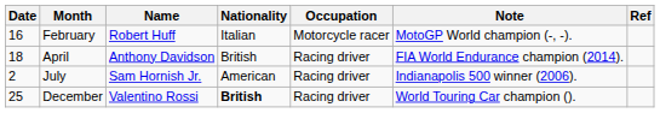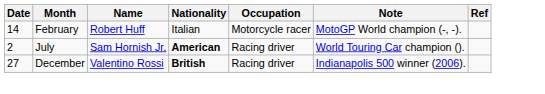 <table class="wikitable" style="font-size:85%;">
 <tr>
 <th>Date</th>
 <th>Month</th>
 <th>Name</th>
 <th>Nationality</th>
 <th>Occupation</th>
 <th>Note</th>
 <th>Ref</th>
 </tr>
 <tr>
-<td>16</td>
+<td>14</td>
 <td>February</td>
 <td><a href='#'>Robert Huff</a></td>
 <td>Italian</td>
 <td>Motorcycle racer</td>
 <td><a href='#'>MotoGP</a> World champion (-, -).</td>
 <td></td>
 </tr>
 <tr>
-<td>18</td>
-<td>April</td>
-<td><a href='#'>Anthony Davidson</a></td>
-<td>British</td>
+<td>2</td>
+<td>July</td>
+<td><a href='#'>Sam Hornish Jr.</a></td>
+<td><strong>American</strong></td>
 <td>Racing driver</td>
-<td><a href='#'>FIA World Endurance</a> champion (<a href='#'>2014</a>).</td>
+<td><a href='#'>World Touring Car</a> champion ().</td>
 <td></td>
 </tr>
 <tr>
-<td>2</td>
-<td>July</td>
-<td><a href='#'>Sam Hornish Jr.</a></td>
-<td>American</td>
+<td>27</td>
+<td>December</td>
+<td><a href='#'>Valentino Rossi</a></td>
+<td><strong>British</strong></td>
 <td>Racing driver</td>
 <td><a href='#'>Indianapolis 500</a> winner (<a href='#'>2006</a>).</td>
 <td></td>
 </tr>
-<tr>
-<td>25</td>
-<td>December</td>
-<td><a href='#'>Valentino Rossi</a></td>
-<td><strong>British</strong></td>
-<td>Racing driver</td>
-<td><a href='#'>World Touring Car</a> champion ().</td>
-<td></td>
-</tr>
 </table>
